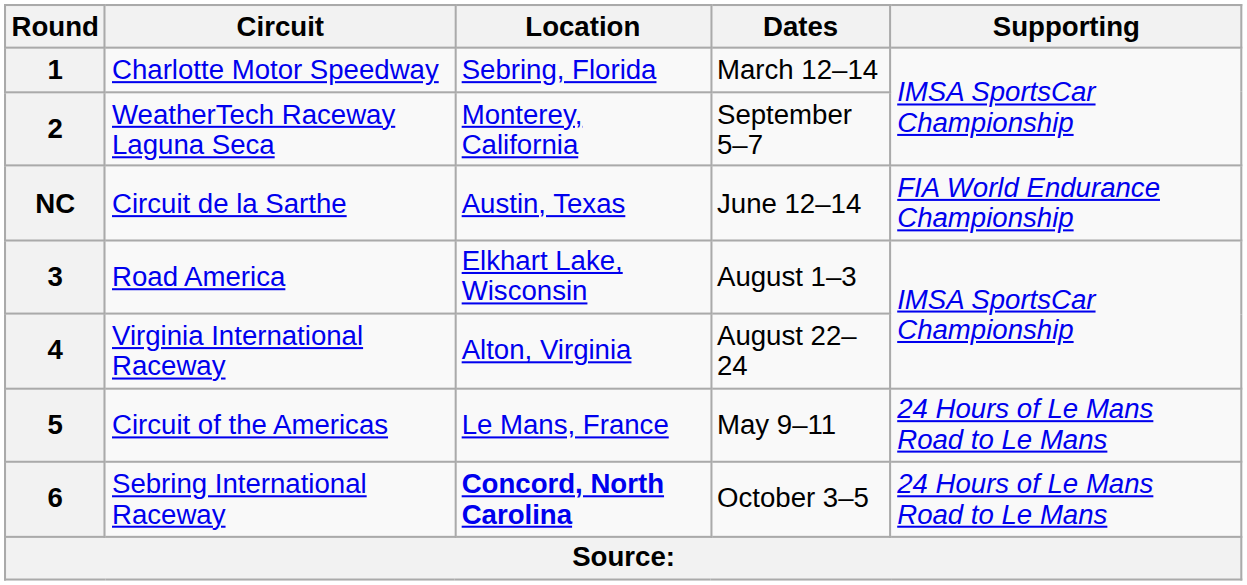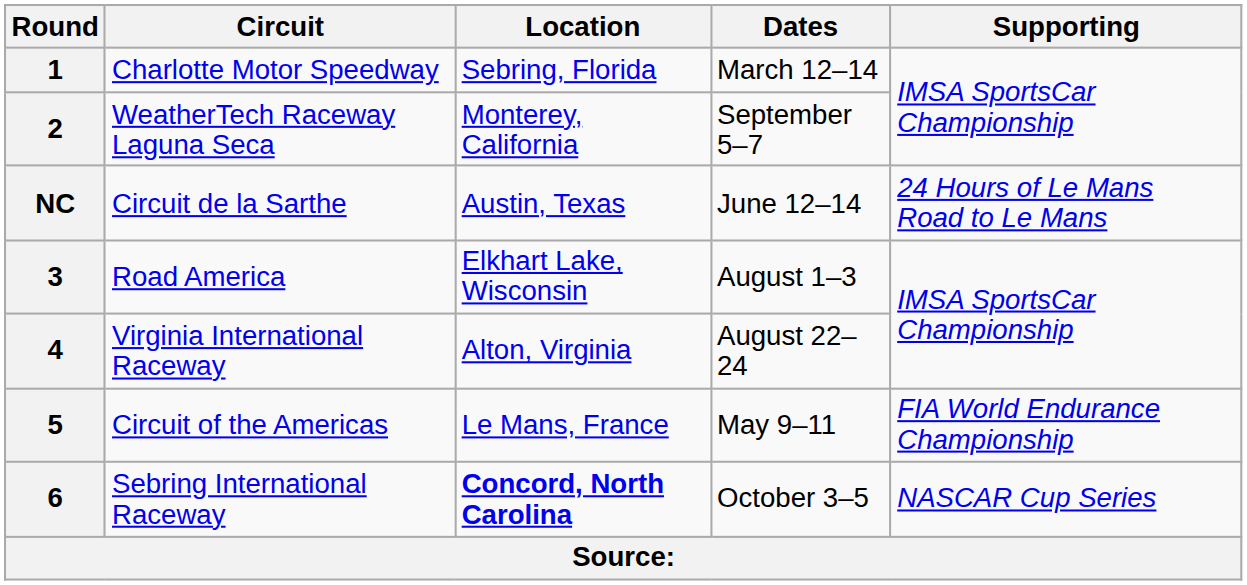 <table class="wikitable" style="font-size: 85%;">
 <tr>
 <th>Round</th>
 <th>Circuit</th>
 <th>Location</th>
 <th>Dates</th>
 <th>Supporting</th>
 </tr>
 <tr>
 <th>1</th>
 <td><a href='#'>Charlotte Motor Speedway</a></td>
 <td> <a href='#'>Sebring, Florida</a></td>
 <td>March 12–14</td>
 <td rowspan="2"><em><a href='#'>IMSA SportsCar Championship</a></em></td>
 </tr>
 <tr>
 <th>2</th>
 <td><a href='#'>WeatherTech Raceway Laguna Seca</a></td>
 <td> <a href='#'>Monterey, California</a></td>
 <td>September 5–7</td>
 </tr>
 <tr>
 <th>NC</th>
 <td><a href='#'>Circuit de la Sarthe</a></td>
 <td> <a href='#'>Austin, Texas</a></td>
 <td>June 12–14</td>
-<td><em><a href='#'>FIA World Endurance Championship</a></em></td>
+<td><em><a href='#'>24 Hours of Le Mans</a></em><br><em><a href='#'>Road to Le Mans</a></em></td>
 </tr>
 <tr>
 <th>3</th>
 <td><a href='#'>Road America</a></td>
 <td> <a href='#'>Elkhart Lake, Wisconsin</a></td>
 <td>August 1–3</td>
 <td rowspan="2"><em><a href='#'>IMSA SportsCar Championship</a></em></td>
 </tr>
 <tr>
 <th>4</th>
 <td><a href='#'>Virginia International Raceway</a></td>
 <td> <a href='#'>Alton, Virginia</a></td>
 <td>August 22–24</td>
 </tr>
 <tr>
 <th>5</th>
 <td><a href='#'>Circuit of the Americas</a></td>
 <td> <a href='#'>Le Mans, France</a></td>
 <td>May 9–11</td>
-<td><em><a href='#'>24 Hours of Le Mans</a></em><br><em><a href='#'>Road to Le Mans</a></em></td>
+<td><em><a href='#'>FIA World Endurance Championship</a></em></td>
 </tr>
 <tr>
 <th>6</th>
 <td><a href='#'>Sebring International Raceway</a></td>
 <td><strong> <a href='#'>Concord, North Carolina</a></strong></td>
 <td>October 3–5</td>
-<td><em><a href='#'>24 Hours of Le Mans</a></em><br><em><a href='#'>Road to Le Mans</a></em></td>
+<td><em><a href='#'>NASCAR Cup Series</a></em></td>
 </tr>
 <tr>
 <th colspan="5">Source:</th>
 </tr>
 </table>
